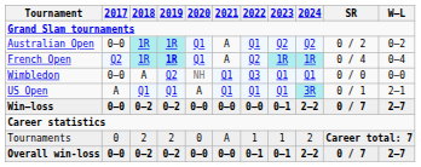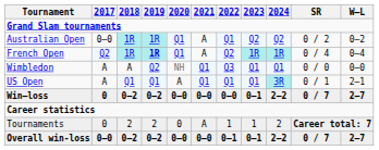 <table class="wikitable" style="text-align:center;">
 <tr>
 <th>Tournament</th>
 <th><a href='#'>2017</a></th>
 <th><a href='#'>2018</a></th>
 <th><a href='#'>2019</a></th>
 <th><a href='#'>2020</a></th>
 <th><a href='#'>2021</a></th>
 <th><a href='#'>2022</a></th>
 <th><a href='#'>2023</a></th>
 <th><a href='#'>2024</a></th>
 <th>SR</th>
 <th>W–L</th>
 </tr>
 <tr>
 <td colspan="12" align="left"><strong><a href='#'>Grand Slam tournaments</a></strong></td>
 </tr>
 <tr>
 <td align="left"><a href='#'>Australian Open</a></td>
 <td>0–0</td>
 <td bgcolor="afeeee"><a href='#'>1R</a></td>
 <td bgcolor="afeeee"><a href='#'>1R</a></td>
 <td bgcolor="f0f8ff"><a href='#'>Q1</a></td>
 <td>A</td>
 <td bgcolor="f0f8ff"><a href='#'>Q1</a></td>
 <td bgcolor="f0f8ff"><a href='#'>Q2</a></td>
 <td bgcolor="f0f8ff"><a href='#'>Q2</a></td>
 <td>0 / 2</td>
 <td>0–2</td>
 </tr>
 <tr>
 <td align="left"><a href='#'>French Open</a></td>
 <td bgcolor="f0f8ff"><a href='#'>Q2</a></td>
 <td bgcolor="afeeee"><a href='#'>1R</a></td>
 <td bgcolor="afeeee"><strong><a href='#'>1R</a></strong></td>
 <td bgcolor="f0f8ff"><a href='#'>Q1</a></td>
 <td>A</td>
 <td bgcolor="#f0f8ff"><a href='#'>Q2</a></td>
 <td bgcolor="afeeee"><a href='#'>1R</a></td>
 <td bgcolor="afeeee"><a href='#'>1R</a></td>
 <td>0 / 4</td>
 <td>0–4</td>
 </tr>
 <tr>
 <td align="left"><a href='#'>Wimbledon</a></td>
-<td>0–0</td>
+<td>A</td>
 <td>A</td>
 <td bgcolor="f0f8ff"><a href='#'>Q2</a></td>
 <td style=color:#767676;>NH</td>
 <td bgcolor=f0f8ff><a href='#'>Q1</a></td>
 <td bgcolor=f0f8ff><a href='#'>Q3</a></td>
 <td bgcolor=f0f8ff><a href='#'>Q1</a></td>
 <td bgcolor=f0f8ff><a href='#'>Q1</a></td>
 <td>0 / 0</td>
 <td>0–0</td>
 </tr>
 <tr>
 <td align="left"><a href='#'>US Open</a></td>
 <td>A</td>
 <td bgcolor=f0f8ff><a href='#'>Q1</a></td>
 <td bgcolor=f0f8ff><a href='#'>Q1</a></td>
 <td>A</td>
 <td bgcolor=f0f8ff><a href='#'>Q1</a></td>
 <td bgcolor=f0f8ff><a href='#'>Q1</a></td>
 <td bgcolor=f0f8ff><a href='#'>Q1</a></td>
 <td bgcolor="afeeee"><a href='#'>3R</a></td>
 <td>0 / 1</td>
 <td>2–1</td>
 </tr>
 <tr style="background:#efefef; font-weight:bold;">
 <td style="text-align:left">Win–loss</td>
-<td>0–0</td>
+<td>0</td>
 <td>0–2</td>
 <td>0–2</td>
 <td>0–0</td>
 <td>0–0</td>
 <td>0–0</td>
 <td>0–1</td>
 <td>2–2</td>
 <td>0 / 7</td>
 <td>2–7</td>
 </tr>
 <tr>
 <td colspan="12" align="left"><strong>Career statistics</strong></td>
 </tr>
 <tr bgcolor=efefef>
 <td align=left>Tournaments</td>
 <td>0</td>
 <td>2</td>
 <td>2</td>
 <td>0</td>
 <td>A</td>
 <td>1</td>
 <td>1</td>
 <td>2</td>
 <td colspan="3"><strong>Career total: 7</strong></td>
 </tr>
 <tr style=background:#efefef;font-weight:bold>
 <td align=left>Overall win-loss</td>
 <td>0–0</td>
 <td>0–2</td>
 <td>0–2</td>
 <td>0–0</td>
 <td>0–0</td>
 <td>0–1</td>
 <td>0–1</td>
 <td>2–2</td>
 <td>0 / 7</td>
 <td>2–7</td>
 </tr>
 </table>
